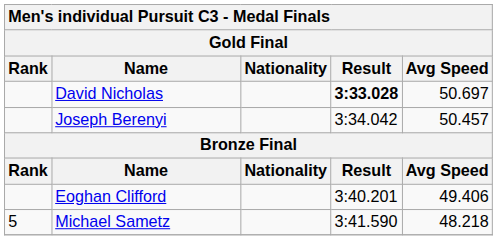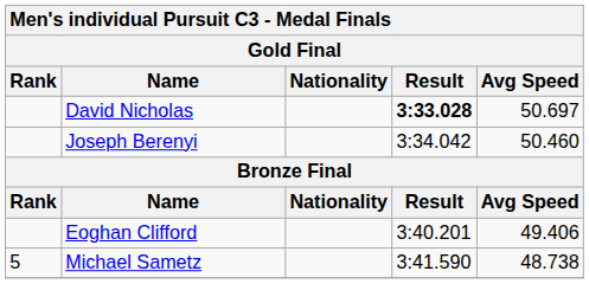 <table class="wikitable sortable" style="text-align:left">
 <tr>
 <th colspan="5" style="text-align:left"><strong> Men's individual Pursuit C3</strong> - <strong>Medal Finals</strong></th>
 </tr>
 <tr>
 <th colspan="5">Gold Final</th>
 </tr>
 <tr>
 <th width=20>Rank</th>
 <th width=180>Name</th>
 <th>Nationality</th>
 <th>Result</th>
 <th>Avg Speed</th>
 </tr>
 <tr>
 <td></td>
 <td><a href='#'>David Nicholas</a></td>
 <td></td>
 <td><strong>3:33.028</strong></td>
 <td align=right>50.697</td>
 </tr>
 <tr>
 <td></td>
 <td><a href='#'>Joseph Berenyi</a></td>
 <td></td>
 <td>3:34.042</td>
-<td align=right>50.457</td>
+<td align=right>50.460</td>
 </tr>
 <tr>
 <th colspan="5">Bronze Final</th>
 </tr>
 <tr>
 <th width=20>Rank</th>
 <th width=180>Name</th>
 <th>Nationality</th>
 <th>Result</th>
 <th>Avg Speed</th>
 </tr>
 <tr>
 <td></td>
 <td><a href='#'>Eoghan Clifford</a></td>
 <td></td>
 <td>3:40.201</td>
 <td align=right>49.406</td>
 </tr>
 <tr>
 <td>5</td>
 <td><a href='#'>Michael Sametz</a></td>
 <td></td>
 <td>3:41.590</td>
-<td align=right>48.218</td>
+<td align=right>48.738</td>
 </tr>
 <tr>
 </tr>
 </table>
